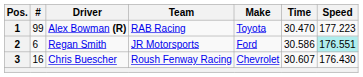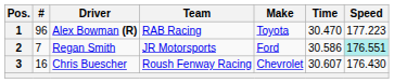 <table class="wikitable" style="font-size:95%">
 <tr>
 <th>Pos.</th>
 <th>#</th>
 <th>Driver</th>
 <th>Team</th>
 <th>Make</th>
 <th>Time</th>
 <th>Speed</th>
 </tr>
 <tr>
 <th>1</th>
-<td>99</td>
+<td>96</td>
 <td><a href='#'>Alex Bowman</a> <strong>(R)</strong></td>
 <td><a href='#'>RAB Racing</a></td>
 <td><a href='#'>Toyota</a></td>
 <td>30.470</td>
 <td>177.223</td>
 </tr>
 <tr>
 <th>2</th>
-<td>6</td>
+<td>7</td>
 <td><a href='#'>Regan Smith</a></td>
 <td><a href='#'>JR Motorsports</a></td>
 <td><a href='#'>Ford</a></td>
 <td>30.586</td>
 <td style="background: paleturquoise;">176.551</td>
 </tr>
 <tr>
 <th>3</th>
 <td>16</td>
 <td><a href='#'>Chris Buescher</a></td>
 <td><a href='#'>Roush Fenway Racing</a></td>
 <td><a href='#'>Chevrolet</a></td>
 <td>30.607</td>
 <td>176.430</td>
 </tr>
 <tr>
 <th colspan="7"></th>
 </tr>
 </table>
